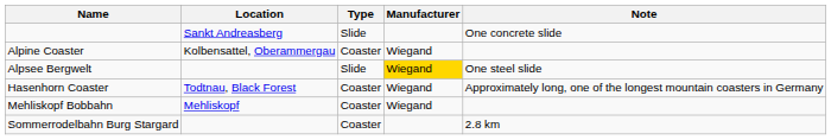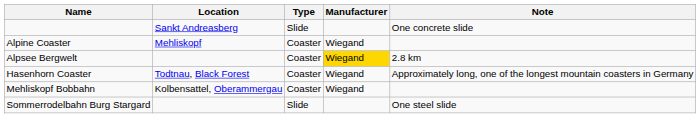 <table class="wikitable sortable">
 <tr>
 <th>Name</th>
 <th>Location</th>
 <th>Type</th>
 <th>Manufacturer</th>
 <th>Note</th>
 </tr>
 <tr>
 <td></td>
 <td><a href='#'>Sankt Andreasberg</a></td>
 <td>Slide</td>
 <td></td>
 <td>One concrete slide</td>
 </tr>
 <tr>
 <td>Alpine Coaster</td>
-<td>Kolbensattel, <a href='#'>Oberammergau</a></td>
+<td><a href='#'>Mehliskopf</a></td>
 <td>Coaster</td>
 <td>Wiegand</td>
 <td></td>
 </tr>
 <tr>
 <td>Alpsee Bergwelt</td>
 <td></td>
-<td>Slide</td>
+<td>Coaster</td>
 <td style="background: gold;">Wiegand</td>
-<td>One steel slide</td>
+<td>2.8 km</td>
 </tr>
 <tr !>
 <td>Hasenhorn Coaster</td>
 <td><a href='#'>Todtnau</a>, <a href='#'>Black Forest</a></td>
 <td>Coaster</td>
 <td>Wiegand</td>
 <td>Approximately  long, one of the longest mountain coasters in Germany</td>
 </tr>
 <tr !>
 <td>Mehliskopf Bobbahn</td>
-<td><a href='#'>Mehliskopf</a></td>
+<td>Kolbensattel, <a href='#'>Oberammergau</a></td>
 <td>Coaster</td>
 <td>Wiegand</td>
 <td></td>
 </tr>
 <tr>
 <td>Sommerrodelbahn Burg Stargard</td>
 <td></td>
-<td>Coaster</td>
+<td>Slide</td>
 <td></td>
-<td>2.8 km</td>
+<td>One steel slide</td>
 </tr>
 </table>
